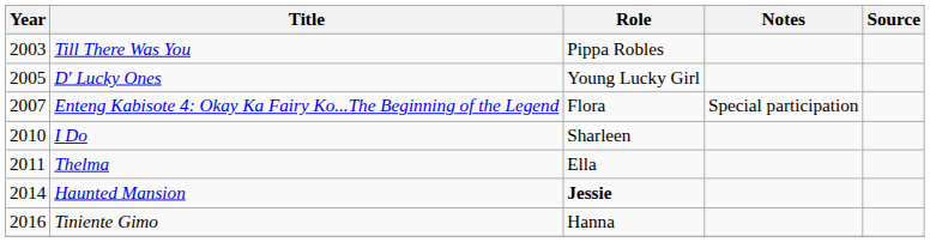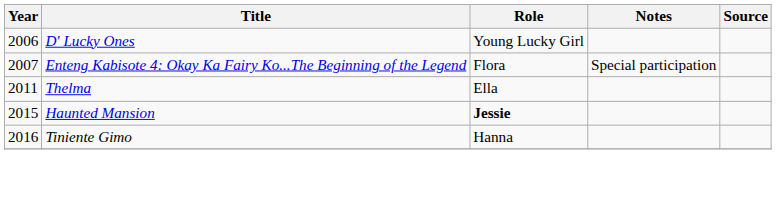 <table class="wikitable sortable">
 <tr>
 <th>Year</th>
 <th>Title</th>
 <th>Role</th>
 <th class="unsortable">Notes </th>
 <th class="unsortable">Source </th>
 </tr>
 <tr>
-<td>2003</td>
-<td><em><a href='#'>Till There Was You</a></em></td>
-<td>Pippa Robles</td>
-<td></td>
-<td></td>
-</tr>
-<tr>
-<td>2005</td>
+<td>2006</td>
 <td><em><a href='#'>D' Lucky Ones</a></em></td>
 <td>Young Lucky Girl</td>
 <td></td>
 <td></td>
 </tr>
 <tr>
 <td>2007</td>
 <td><em><a href='#'>Enteng Kabisote 4: Okay Ka Fairy Ko...The Beginning of the Legend</a></em></td>
 <td>Flora</td>
 <td>Special participation</td>
 <td></td>
 </tr>
 <tr>
-<td>2010</td>
-<td><em><a href='#'>I Do</a></em></td>
-<td>Sharleen</td>
-<td></td>
-<td></td>
-</tr>
-<tr>
 <td>2011</td>
 <td><em><a href='#'>Thelma</a></em></td>
 <td>Ella</td>
 <td></td>
 <td></td>
 </tr>
 <tr>
-<td>2014</td>
+<td>2015</td>
 <td><em><a href='#'>Haunted Mansion</a></em></td>
 <td><strong>Jessie</strong></td>
 <td></td>
 <td></td>
 </tr>
 <tr>
 <td>2016</td>
 <td><em>Tiniente Gimo</em></td>
 <td>Hanna</td>
 <td></td>
 <td></td>
 </tr>
 <tr>
 </tr>
 </table>
